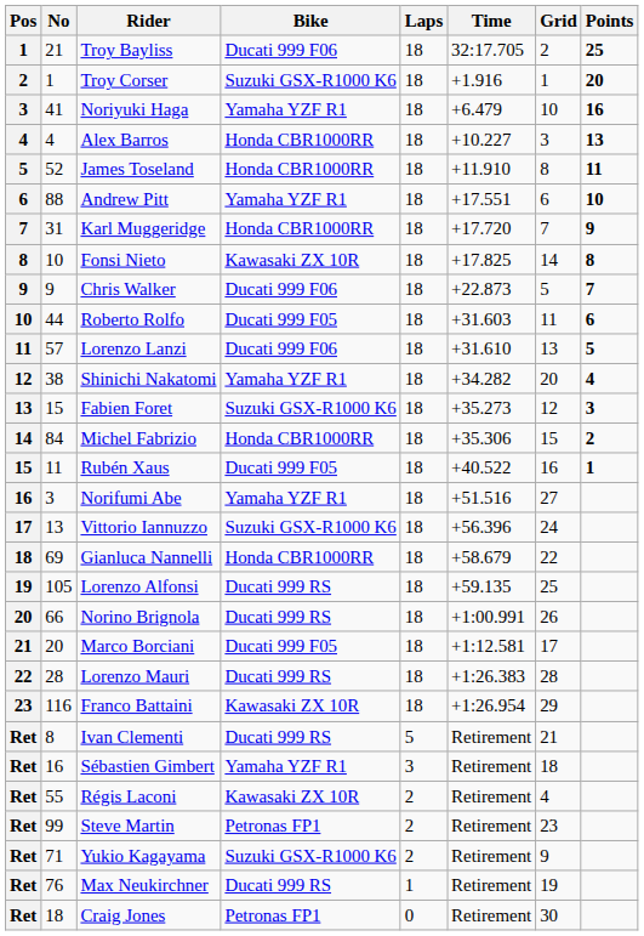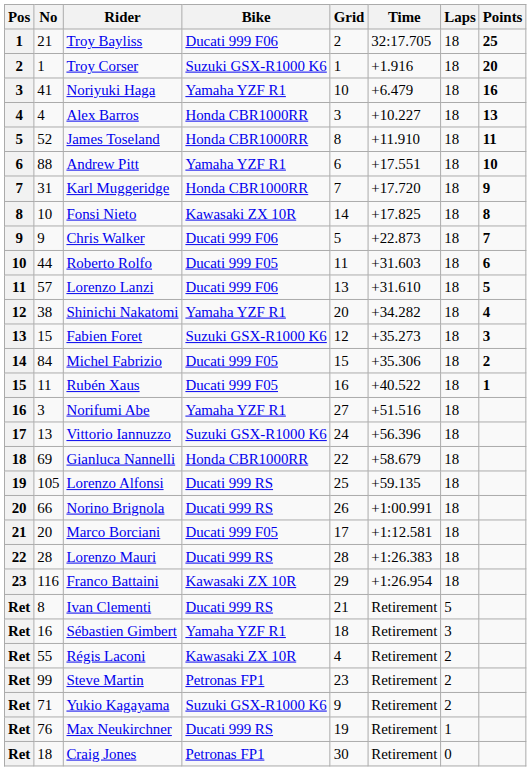 <table class="wikitable" style="font-size: 95%;">
 <tr>
 <th>Pos</th>
 <th>No</th>
 <th>Rider</th>
 <th>Bike</th>
+<th>Grid</th>
+<th>Time</th>
 <th>Laps</th>
-<th>Time</th>
-<th>Grid</th>
 <th>Points</th>
 </tr>
 <tr>
 <th>1</th>
 <td>21</td>
 <td> <a href='#'>Troy Bayliss</a></td>
 <td><a href='#'>Ducati 999 F06</a></td>
+<td>2</td>
+<td>32:17.705</td>
 <td>18</td>
-<td>32:17.705</td>
-<td>2</td>
 <td><strong>25</strong></td>
 </tr>
 <tr>
 <th>2</th>
 <td>1</td>
 <td> <a href='#'>Troy Corser</a></td>
 <td><a href='#'>Suzuki GSX-R1000 K6</a></td>
+<td>1</td>
+<td>+1.916</td>
 <td>18</td>
-<td>+1.916</td>
-<td>1</td>
 <td><strong>20</strong></td>
 </tr>
 <tr>
 <th>3</th>
 <td>41</td>
 <td> <a href='#'>Noriyuki Haga</a></td>
 <td><a href='#'>Yamaha YZF R1</a></td>
+<td>10</td>
+<td>+6.479</td>
 <td>18</td>
-<td>+6.479</td>
-<td>10</td>
 <td><strong>16</strong></td>
 </tr>
 <tr>
 <th>4</th>
 <td>4</td>
 <td> <a href='#'>Alex Barros</a></td>
 <td><a href='#'>Honda CBR1000RR</a></td>
+<td>3</td>
+<td>+10.227</td>
 <td>18</td>
-<td>+10.227</td>
-<td>3</td>
 <td><strong>13</strong></td>
 </tr>
 <tr>
 <th>5</th>
 <td>52</td>
 <td> <a href='#'>James Toseland</a></td>
 <td><a href='#'>Honda CBR1000RR</a></td>
+<td>8</td>
+<td>+11.910</td>
 <td>18</td>
-<td>+11.910</td>
-<td>8</td>
 <td><strong>11</strong></td>
 </tr>
 <tr>
 <th>6</th>
 <td>88</td>
 <td> <a href='#'>Andrew Pitt</a></td>
 <td><a href='#'>Yamaha YZF R1</a></td>
+<td>6</td>
+<td>+17.551</td>
 <td>18</td>
-<td>+17.551</td>
-<td>6</td>
 <td><strong>10</strong></td>
 </tr>
 <tr>
 <th>7</th>
 <td>31</td>
 <td> <a href='#'>Karl Muggeridge</a></td>
 <td><a href='#'>Honda CBR1000RR</a></td>
+<td>7</td>
+<td>+17.720</td>
 <td>18</td>
-<td>+17.720</td>
-<td>7</td>
 <td><strong>9</strong></td>
 </tr>
 <tr>
 <th>8</th>
 <td>10</td>
 <td> <a href='#'>Fonsi Nieto</a></td>
 <td><a href='#'>Kawasaki ZX 10R</a></td>
+<td>14</td>
+<td>+17.825</td>
 <td>18</td>
-<td>+17.825</td>
-<td>14</td>
 <td><strong>8</strong></td>
 </tr>
 <tr>
 <th>9</th>
 <td>9</td>
 <td> <a href='#'>Chris Walker</a></td>
 <td><a href='#'>Ducati 999 F06</a></td>
+<td>5</td>
+<td>+22.873</td>
 <td>18</td>
-<td>+22.873</td>
-<td>5</td>
 <td><strong>7</strong></td>
 </tr>
 <tr>
 <th>10</th>
 <td>44</td>
 <td> <a href='#'>Roberto Rolfo</a></td>
 <td><a href='#'>Ducati 999 F05</a></td>
+<td>11</td>
+<td>+31.603</td>
 <td>18</td>
-<td>+31.603</td>
-<td>11</td>
 <td><strong>6</strong></td>
 </tr>
 <tr>
 <th>11</th>
 <td>57</td>
 <td> <a href='#'>Lorenzo Lanzi</a></td>
 <td><a href='#'>Ducati 999 F06</a></td>
+<td>13</td>
+<td>+31.610</td>
 <td>18</td>
-<td>+31.610</td>
-<td>13</td>
 <td><strong>5</strong></td>
 </tr>
 <tr>
 <th>12</th>
 <td>38</td>
 <td> <a href='#'>Shinichi Nakatomi</a></td>
 <td><a href='#'>Yamaha YZF R1</a></td>
+<td>20</td>
+<td>+34.282</td>
 <td>18</td>
-<td>+34.282</td>
-<td>20</td>
 <td><strong>4</strong></td>
 </tr>
 <tr>
 <th>13</th>
 <td>15</td>
 <td> <a href='#'>Fabien Foret</a></td>
 <td><a href='#'>Suzuki GSX-R1000 K6</a></td>
+<td>12</td>
+<td>+35.273</td>
 <td>18</td>
-<td>+35.273</td>
-<td>12</td>
 <td><strong>3</strong></td>
 </tr>
 <tr>
 <th>14</th>
 <td>84</td>
 <td> <a href='#'>Michel Fabrizio</a></td>
-<td><a href='#'>Honda CBR1000RR</a></td>
+<td><a href='#'>Ducati 999 F05</a></td>
+<td>15</td>
+<td>+35.306</td>
 <td>18</td>
-<td>+35.306</td>
-<td>15</td>
 <td><strong>2</strong></td>
 </tr>
 <tr>
 <th>15</th>
 <td>11</td>
 <td> <a href='#'>Rubén Xaus</a></td>
 <td><a href='#'>Ducati 999 F05</a></td>
+<td>16</td>
+<td>+40.522</td>
 <td>18</td>
-<td>+40.522</td>
-<td>16</td>
 <td><strong>1</strong></td>
 </tr>
 <tr>
 <th>16</th>
 <td>3</td>
 <td> <a href='#'>Norifumi Abe</a></td>
 <td><a href='#'>Yamaha YZF R1</a></td>
+<td>27</td>
+<td>+51.516</td>
 <td>18</td>
-<td>+51.516</td>
-<td>27</td>
 <td></td>
 </tr>
 <tr>
 <th>17</th>
 <td>13</td>
 <td> <a href='#'>Vittorio Iannuzzo</a></td>
 <td><a href='#'>Suzuki GSX-R1000 K6</a></td>
+<td>24</td>
+<td>+56.396</td>
 <td>18</td>
-<td>+56.396</td>
-<td>24</td>
 <td></td>
 </tr>
 <tr>
 <th>18</th>
 <td>69</td>
 <td> <a href='#'>Gianluca Nannelli</a></td>
 <td><a href='#'>Honda CBR1000RR</a></td>
+<td>22</td>
+<td>+58.679</td>
 <td>18</td>
-<td>+58.679</td>
-<td>22</td>
 <td></td>
 </tr>
 <tr>
 <th>19</th>
 <td>105</td>
 <td> <a href='#'>Lorenzo Alfonsi</a></td>
 <td><a href='#'>Ducati 999 RS</a></td>
+<td>25</td>
+<td>+59.135</td>
 <td>18</td>
-<td>+59.135</td>
-<td>25</td>
 <td></td>
 </tr>
 <tr>
 <th>20</th>
 <td>66</td>
 <td> <a href='#'>Norino Brignola</a></td>
 <td><a href='#'>Ducati 999 RS</a></td>
+<td>26</td>
+<td>+1:00.991</td>
 <td>18</td>
-<td>+1:00.991</td>
-<td>26</td>
 <td></td>
 </tr>
 <tr>
 <th>21</th>
 <td>20</td>
 <td> <a href='#'>Marco Borciani</a></td>
 <td><a href='#'>Ducati 999 F05</a></td>
+<td>17</td>
+<td>+1:12.581</td>
 <td>18</td>
-<td>+1:12.581</td>
-<td>17</td>
 <td></td>
 </tr>
 <tr>
 <th>22</th>
 <td>28</td>
 <td> <a href='#'>Lorenzo Mauri</a></td>
 <td><a href='#'>Ducati 999 RS</a></td>
+<td>28</td>
+<td>+1:26.383</td>
 <td>18</td>
-<td>+1:26.383</td>
-<td>28</td>
 <td></td>
 </tr>
 <tr>
 <th>23</th>
 <td>116</td>
 <td> <a href='#'>Franco Battaini</a></td>
 <td><a href='#'>Kawasaki ZX 10R</a></td>
+<td>29</td>
+<td>+1:26.954</td>
 <td>18</td>
-<td>+1:26.954</td>
-<td>29</td>
 <td></td>
 </tr>
 <tr>
 <th>Ret</th>
 <td>8</td>
 <td> <a href='#'>Ivan Clementi</a></td>
 <td><a href='#'>Ducati 999 RS</a></td>
+<td>21</td>
+<td>Retirement</td>
 <td>5</td>
-<td>Retirement</td>
-<td>21</td>
 <td></td>
 </tr>
 <tr>
 <th>Ret</th>
 <td>16</td>
 <td> <a href='#'>Sébastien Gimbert</a></td>
 <td><a href='#'>Yamaha YZF R1</a></td>
+<td>18</td>
+<td>Retirement</td>
 <td>3</td>
-<td>Retirement</td>
-<td>18</td>
 <td></td>
 </tr>
 <tr>
 <th>Ret</th>
 <td>55</td>
 <td> <a href='#'>Régis Laconi</a></td>
 <td><a href='#'>Kawasaki ZX 10R</a></td>
+<td>4</td>
+<td>Retirement</td>
 <td>2</td>
-<td>Retirement</td>
-<td>4</td>
 <td></td>
 </tr>
 <tr>
 <th>Ret</th>
 <td>99</td>
 <td> <a href='#'>Steve Martin</a></td>
 <td><a href='#'>Petronas FP1</a></td>
+<td>23</td>
+<td>Retirement</td>
 <td>2</td>
-<td>Retirement</td>
-<td>23</td>
 <td></td>
 </tr>
 <tr>
 <th>Ret</th>
 <td>71</td>
 <td> <a href='#'>Yukio Kagayama</a></td>
 <td><a href='#'>Suzuki GSX-R1000 K6</a></td>
+<td>9</td>
+<td>Retirement</td>
 <td>2</td>
-<td>Retirement</td>
-<td>9</td>
 <td></td>
 </tr>
 <tr>
 <th>Ret</th>
 <td>76</td>
 <td> <a href='#'>Max Neukirchner</a></td>
 <td><a href='#'>Ducati 999 RS</a></td>
+<td>19</td>
+<td>Retirement</td>
 <td>1</td>
-<td>Retirement</td>
-<td>19</td>
 <td></td>
 </tr>
 <tr>
 <th>Ret</th>
 <td>18</td>
 <td> <a href='#'>Craig Jones</a></td>
 <td><a href='#'>Petronas FP1</a></td>
+<td>30</td>
+<td>Retirement</td>
 <td>0</td>
-<td>Retirement</td>
-<td>30</td>
 <td></td>
 </tr>
 </table>
